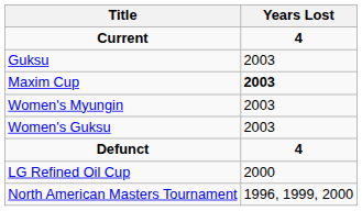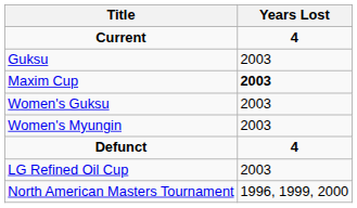 <table class="wikitable">
 <tr>
 <th>Title</th>
 <th>Years Lost</th>
 </tr>
 <tr>
 <td align="center"><strong>Current</strong></td>
 <td align="center"><strong>4</strong></td>
 </tr>
 <tr>
 <td>  <a href='#'>Guksu</a></td>
 <td>2003</td>
 </tr>
 <tr>
 <td>  <a href='#'>Maxim Cup</a></td>
 <td><strong>2003</strong></td>
 </tr>
 <tr>
-<td>  <a href='#'>Women's Myungin</a></td>
+<td>  <a href='#'>Women's Guksu</a></td>
 <td>2003</td>
 </tr>
 <tr>
-<td>  <a href='#'>Women's Guksu</a></td>
+<td>  <a href='#'>Women's Myungin</a></td>
 <td>2003</td>
 </tr>
 <tr>
 <td align="center"><strong>Defunct</strong></td>
 <td align="center"><strong>4</strong></td>
 </tr>
 <tr>
 <td>  <a href='#'>LG Refined Oil Cup</a></td>
-<td>2000</td>
+<td>2003</td>
 </tr>
 <tr>
 <td>  <a href='#'>North American Masters Tournament</a></td>
 <td>1996, 1999, 2000</td>
 </tr>
 </table>
